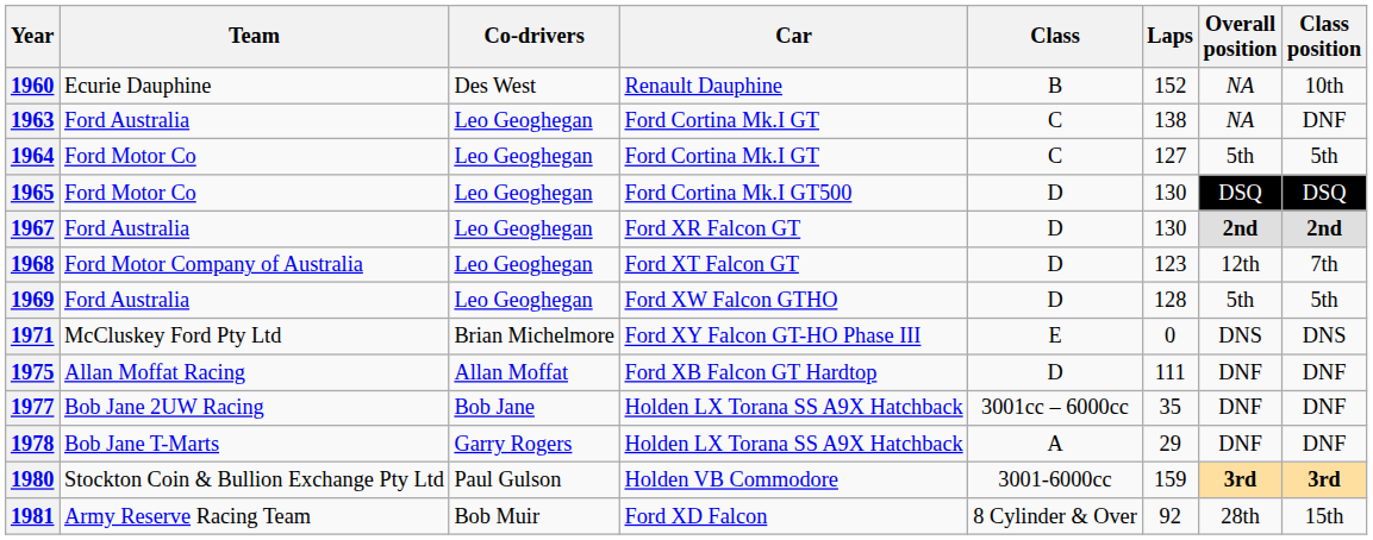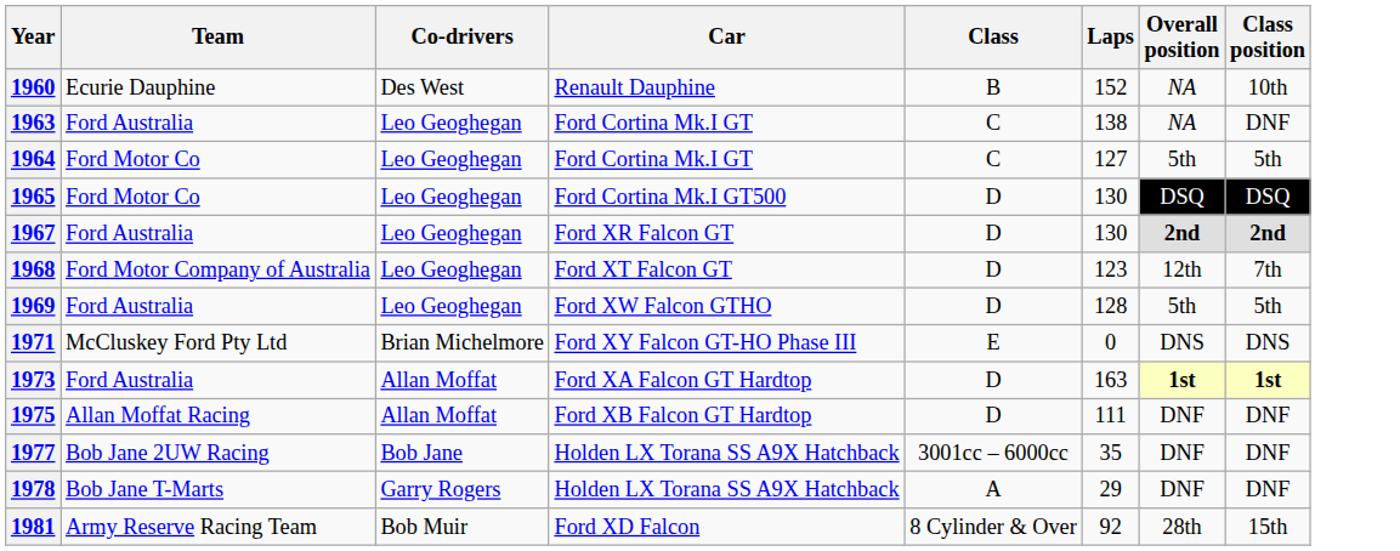 <table class="wikitable" style="font-size:90%">
 <tr>
 <th>Year</th>
 <th>Team</th>
 <th>Co-drivers</th>
 <th>Car</th>
 <th>Class</th>
 <th>Laps</th>
 <th>Overall<br>position</th>
 <th>Class<br>position</th>
 </tr>
 <tr align="center">
 <th><a href='#'>1960</a></th>
 <td align="left">Ecurie Dauphine</td>
 <td align="left"> Des West</td>
 <td align="left"><a href='#'>Renault Dauphine</a></td>
 <td>B</td>
 <td>152</td>
 <td><em>NA</em></td>
 <td>10th</td>
 </tr>
 <tr align="center">
 <th><a href='#'>1963</a></th>
 <td align="left"> <a href='#'>Ford Australia</a></td>
 <td align="left"> <a href='#'>Leo Geoghegan</a></td>
 <td align="left"><a href='#'>Ford Cortina Mk.I GT</a></td>
 <td>C</td>
 <td>138</td>
 <td><em>NA</em></td>
 <td>DNF</td>
 </tr>
 <tr align="center">
 <th><a href='#'>1964</a></th>
 <td align="left"> <a href='#'>Ford Motor Co</a></td>
 <td align="left"> <a href='#'>Leo Geoghegan</a></td>
 <td align="left"><a href='#'>Ford Cortina Mk.I GT</a></td>
 <td>C</td>
 <td>127</td>
 <td>5th</td>
 <td>5th</td>
 </tr>
 <tr align="center">
 <th><a href='#'>1965</a></th>
 <td align="left"> <a href='#'>Ford Motor Co</a></td>
 <td align="left"> <a href='#'>Leo Geoghegan</a></td>
 <td align="left"><a href='#'>Ford Cortina Mk.I GT500</a></td>
 <td>D</td>
 <td>130</td>
 <td style="background:#000000; color:white">DSQ</td>
 <td style="background:#000000; color:white">DSQ</td>
 </tr>
 <tr align="center">
 <th><a href='#'>1967</a></th>
 <td align="left"> <a href='#'>Ford Australia</a></td>
 <td align="left"> <a href='#'>Leo Geoghegan</a></td>
 <td align="left"><a href='#'>Ford XR Falcon GT</a></td>
 <td>D</td>
 <td>130</td>
 <td style="background:#dfdfdf;"><strong>2nd</strong></td>
 <td style="background:#dfdfdf;"><strong>2nd</strong></td>
 </tr>
 <tr align="center">
 <th><a href='#'>1968</a></th>
 <td align="left"> <a href='#'>Ford Motor Company of Australia</a></td>
 <td align="left"> <a href='#'>Leo Geoghegan</a></td>
 <td align="left"><a href='#'>Ford XT Falcon GT</a></td>
 <td>D</td>
 <td>123</td>
 <td>12th</td>
 <td>7th</td>
 </tr>
 <tr align="center">
 <th><a href='#'>1969</a></th>
 <td align="left"> <a href='#'>Ford Australia</a></td>
 <td align="left"> <a href='#'>Leo Geoghegan</a></td>
 <td align="left"><a href='#'>Ford XW Falcon GTHO</a></td>
 <td>D</td>
 <td>128</td>
 <td>5th</td>
 <td>5th</td>
 </tr>
 <tr align="center">
 <th><a href='#'>1971</a></th>
 <td align="left"> McCluskey Ford Pty Ltd</td>
 <td align="left"> Brian Michelmore</td>
 <td align="left"><a href='#'>Ford XY Falcon GT-HO Phase III</a></td>
 <td>E</td>
 <td>0</td>
 <td>DNS</td>
 <td>DNS</td>
 </tr>
 <tr align="center">
+<th><a href='#'>1973</a></th>
+<td align="left"> <a href='#'>Ford Australia</a></td>
+<td align="left"> <a href='#'>Allan Moffat</a></td>
+<td align="left"><a href='#'>Ford XA Falcon GT Hardtop</a></td>
+<td>D</td>
+<td>163</td>
+<td style="background:#fbffbf;"><strong>1st</strong></td>
+<td style="background:#fbffbf;"><strong>1st</strong></td>
+</tr>
+<tr align="center">
 <th><a href='#'>1975</a></th>
 <td align="left"> <a href='#'>Allan Moffat Racing</a></td>
 <td align="left"> <a href='#'>Allan Moffat</a></td>
 <td align="left"><a href='#'>Ford XB Falcon GT Hardtop</a></td>
 <td>D</td>
 <td>111</td>
 <td>DNF</td>
 <td>DNF</td>
 </tr>
 <tr align="center">
 <th><a href='#'>1977</a></th>
 <td align="left"> <a href='#'>Bob Jane 2UW Racing</a></td>
 <td align="left"> <a href='#'>Bob Jane</a></td>
 <td align="left"><a href='#'>Holden LX Torana SS A9X Hatchback</a></td>
 <td>3001cc – 6000cc</td>
 <td>35</td>
 <td>DNF</td>
 <td>DNF</td>
 </tr>
 <tr align="center">
 <th><a href='#'>1978</a></th>
 <td align="left"> <a href='#'>Bob Jane T-Marts</a></td>
 <td align="left"> <a href='#'>Garry Rogers</a></td>
 <td align="left"><a href='#'>Holden LX Torana SS A9X Hatchback</a></td>
 <td>A</td>
 <td>29</td>
 <td>DNF</td>
 <td>DNF</td>
 </tr>
 <tr align="center">
-<th><a href='#'>1980</a></th>
-<td align="left"> Stockton Coin & Bullion Exchange Pty Ltd</td>
-<td align="left"> Paul Gulson</td>
-<td align="left"><a href='#'>Holden VB Commodore</a></td>
-<td>3001-6000cc</td>
-<td>159</td>
-<td style="background:#ffdf9f;"><strong>3rd</strong></td>
-<td style="background:#ffdf9f;"><strong>3rd</strong></td>
-</tr>
-<tr align="center">
 <th><a href='#'>1981</a></th>
 <td align="left"> <a href='#'>Army Reserve</a> Racing Team</td>
 <td align="left"> Bob Muir</td>
 <td align="left"><a href='#'>Ford XD Falcon</a></td>
 <td>8 Cylinder & Over</td>
 <td>92</td>
 <td>28th</td>
 <td>15th</td>
 </tr>
 </table>
